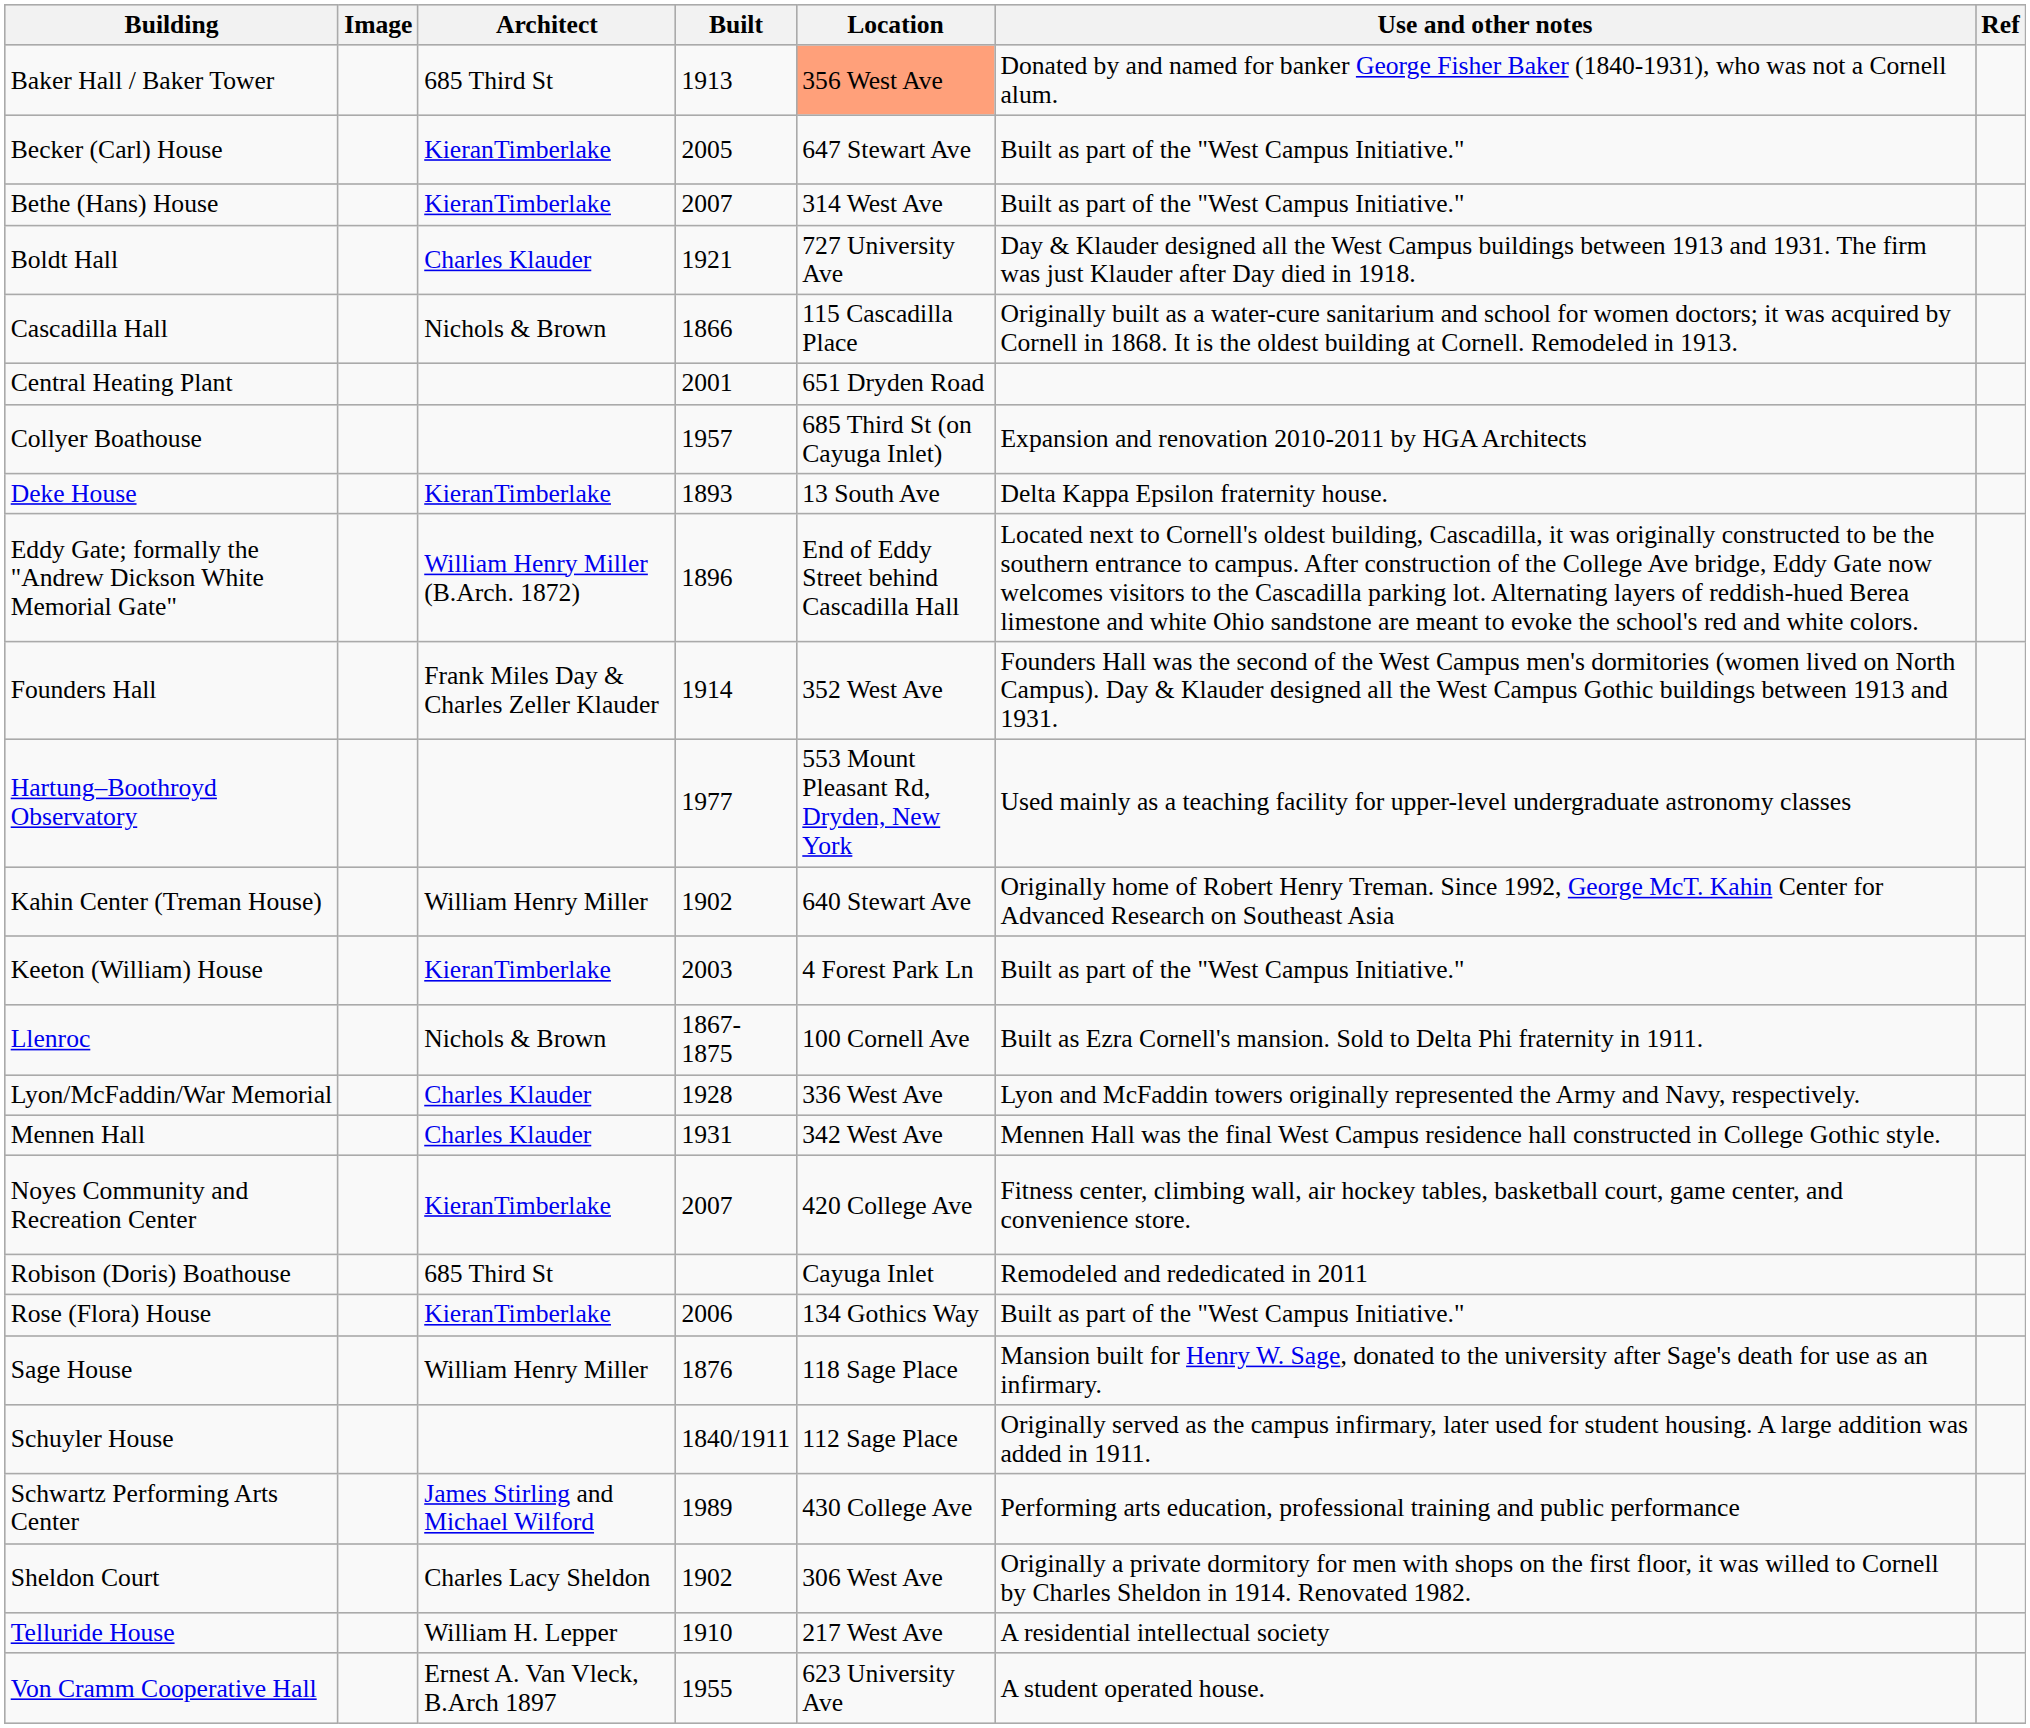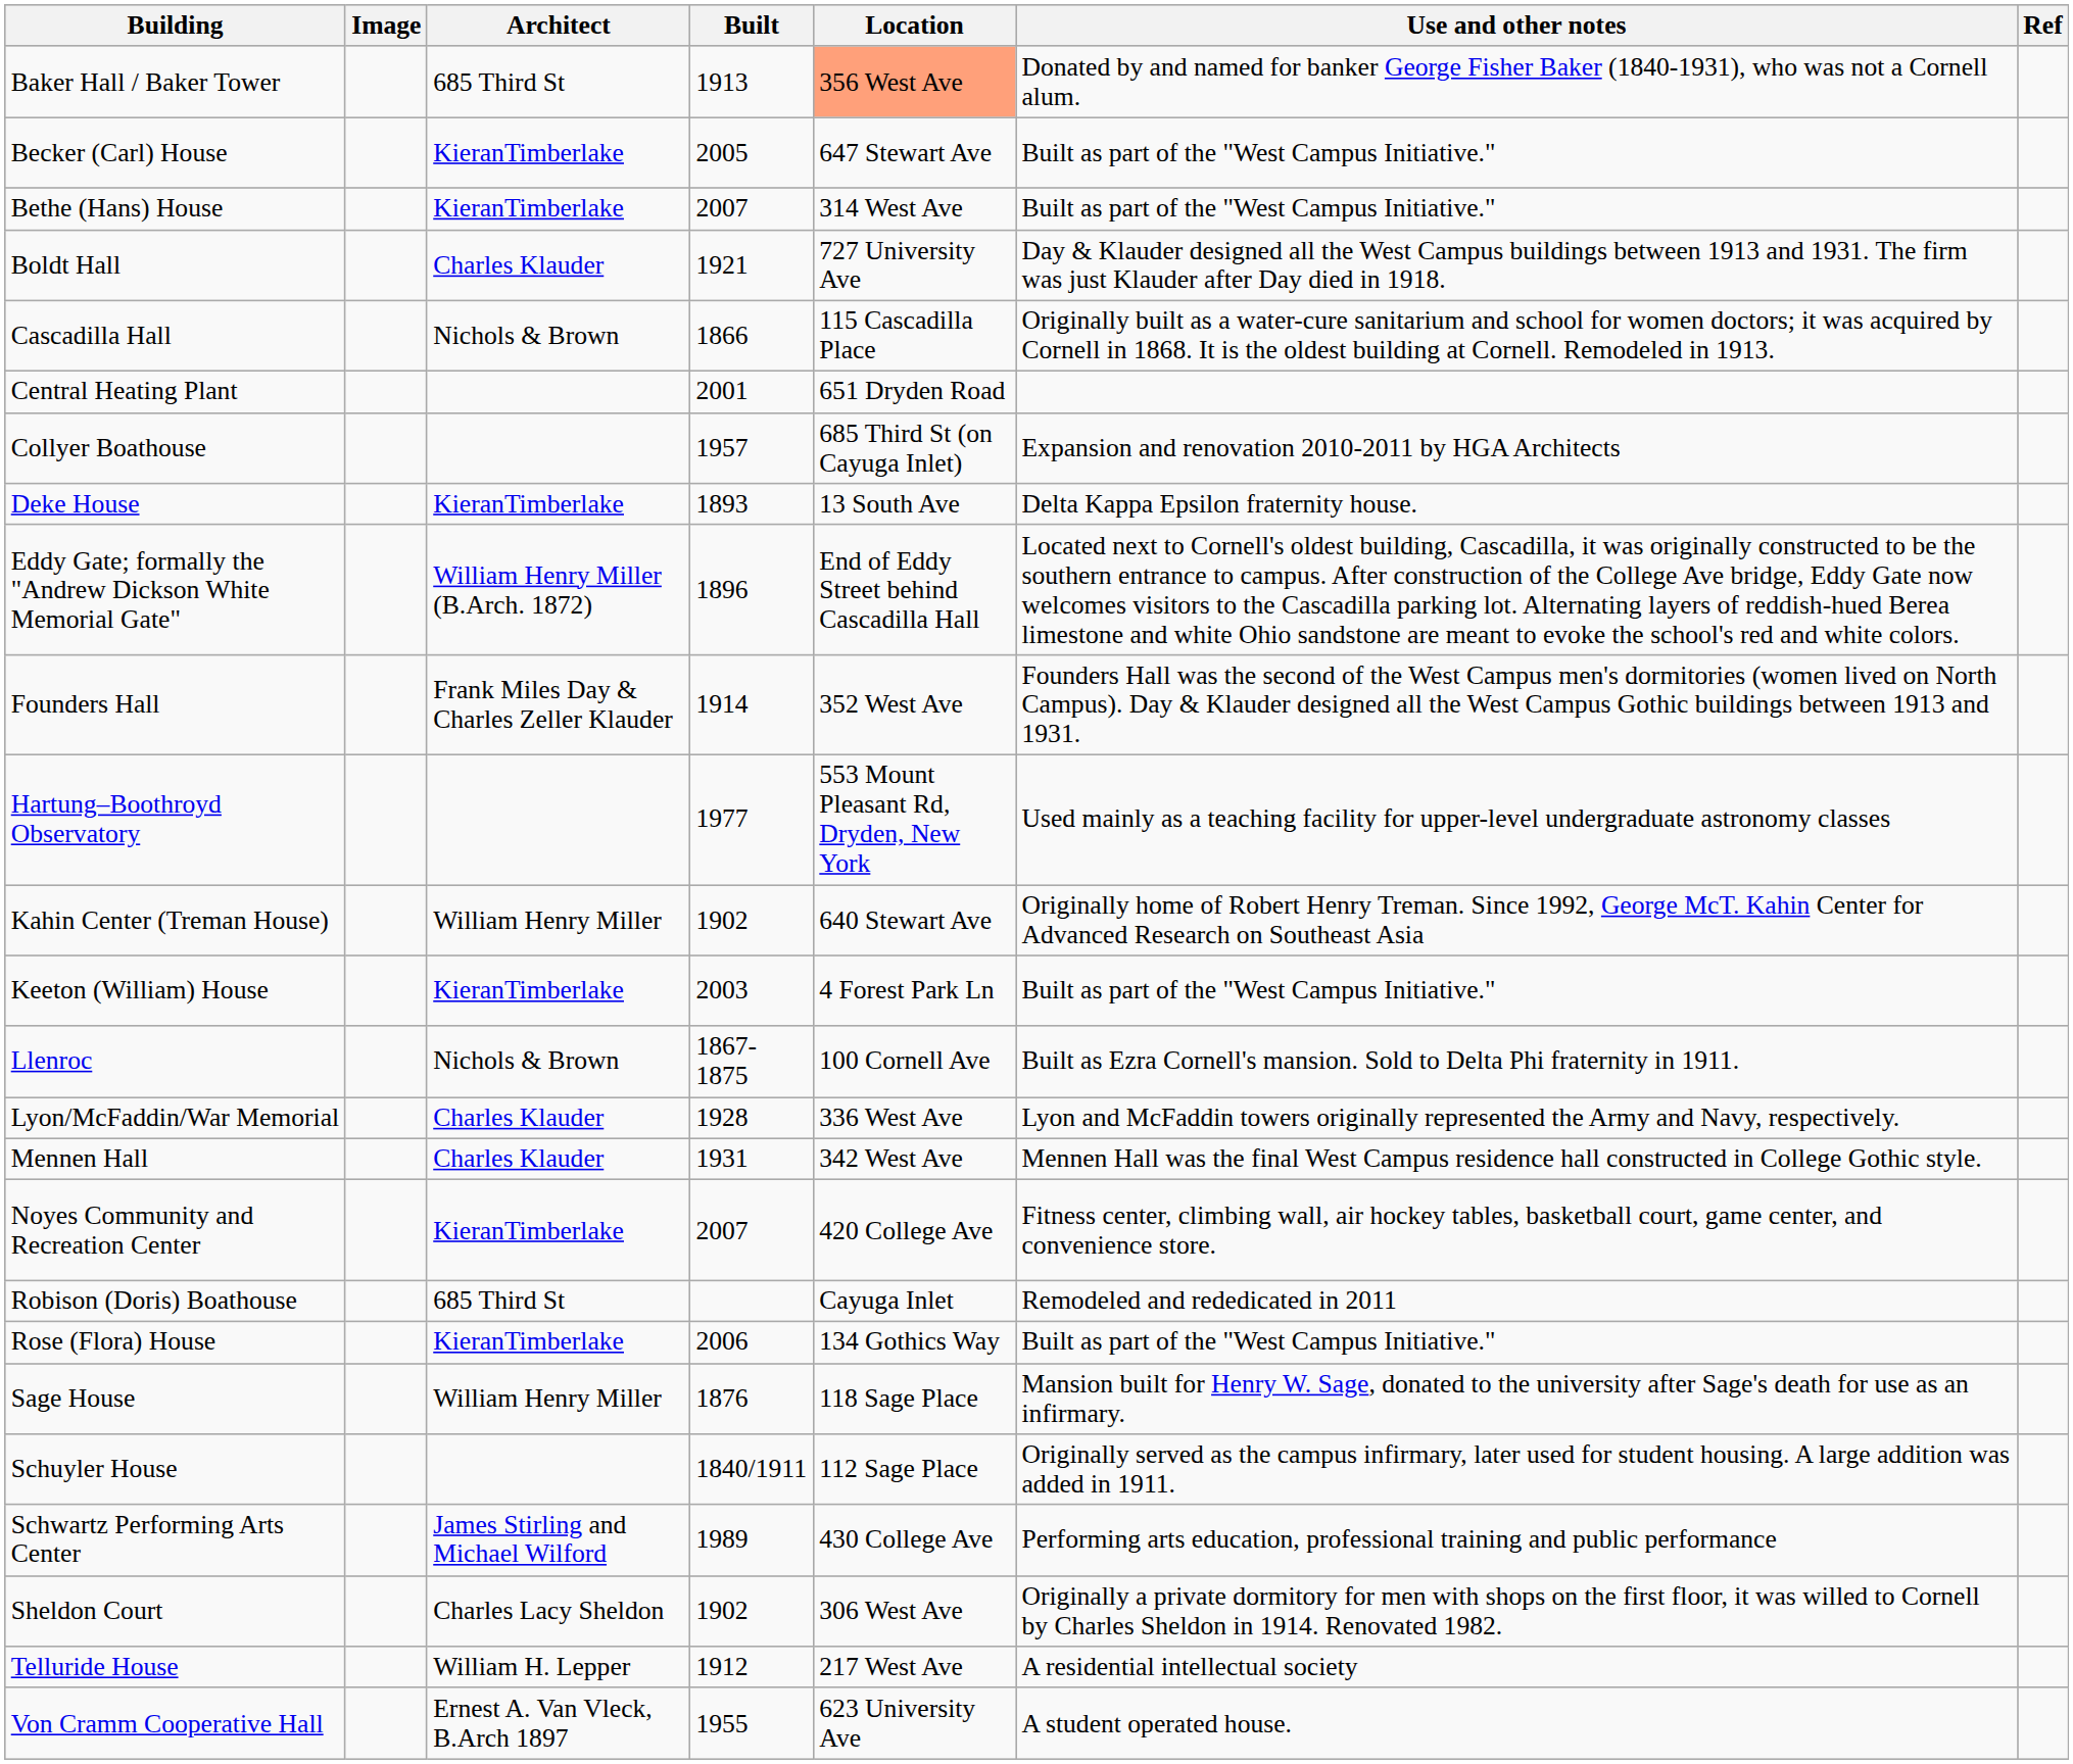 <table class="wikitable sortable" style="width:100%;">
 <tr>
 <th>Building</th>
 <th class="unsortable">Image</th>
 <th>Architect</th>
 <th>Built</th>
 <th>Location</th>
 <th class="unsortable">Use and other notes</th>
 <th class="unsortable">Ref</th>
 </tr>
 <tr>
 <td>Baker Hall / Baker Tower</td>
 <td></td>
 <td>685 Third St</td>
 <td>1913</td>
 <td style="background: lightsalmon;">356 West Ave</td>
 <td>Donated by and named for banker <a href='#'>George Fisher Baker</a> (1840-1931), who was not a Cornell alum.</td>
 <td></td>
 </tr>
 <tr>
 <td>Becker (Carl) House</td>
 <td></td>
 <td><a href='#'>KieranTimberlake</a></td>
 <td>2005</td>
 <td>647 Stewart Ave</td>
 <td>Built as part of the "West Campus Initiative."</td>
 <td><br><br></td>
 </tr>
 <tr>
 <td>Bethe (Hans) House</td>
 <td></td>
 <td><a href='#'>KieranTimberlake</a></td>
 <td>2007</td>
 <td>314 West Ave</td>
 <td>Built as part of the "West Campus Initiative."</td>
 <td><br></td>
 </tr>
 <tr>
 <td>Boldt Hall</td>
 <td></td>
 <td><a href='#'>Charles Klauder</a></td>
 <td>1921</td>
 <td>727 University Ave</td>
 <td>Day & Klauder designed all the West Campus buildings between 1913 and 1931. The firm was just Klauder after Day died in 1918.</td>
 <td></td>
 </tr>
 <tr>
 <td>Cascadilla Hall</td>
 <td></td>
 <td>Nichols & Brown</td>
 <td>1866</td>
 <td>115 Cascadilla Place</td>
 <td>Originally built as a water-cure sanitarium and school for women doctors; it was acquired by Cornell in 1868. It is the oldest building at Cornell. Remodeled in 1913.</td>
 <td></td>
 </tr>
 <tr>
 <td>Central Heating Plant</td>
 <td></td>
 <td></td>
 <td>2001</td>
 <td>651 Dryden Road</td>
 <td></td>
 <td></td>
 </tr>
 <tr>
 <td>Collyer Boathouse</td>
 <td></td>
 <td></td>
 <td>1957</td>
 <td>685 Third St (on Cayuga Inlet)</td>
 <td>Expansion and renovation 2010-2011 by HGA Architects</td>
 <td><br></td>
 </tr>
 <tr>
 <td><a href='#'>Deke House</a></td>
 <td></td>
 <td><a href='#'>KieranTimberlake</a></td>
 <td>1893</td>
 <td>13 South Ave</td>
 <td>Delta Kappa Epsilon fraternity house.</td>
 <td></td>
 </tr>
 <tr>
 <td>Eddy Gate; formally the "Andrew Dickson White Memorial Gate"</td>
 <td></td>
 <td><a href='#'>William Henry Miller</a> (B.Arch. 1872)</td>
 <td>1896</td>
 <td>End of Eddy Street behind Cascadilla Hall</td>
 <td>Located next to Cornell's oldest building, Cascadilla, it was originally constructed to be the southern entrance to campus. After construction of the College Ave bridge, Eddy Gate now welcomes visitors to the Cascadilla parking lot. Alternating layers of reddish-hued Berea limestone and white Ohio sandstone are meant to evoke the school's red and white colors.</td>
 <td></td>
 </tr>
 <tr>
 <td>Founders Hall</td>
 <td></td>
 <td>Frank Miles Day & Charles Zeller Klauder</td>
 <td>1914</td>
 <td>352 West Ave</td>
 <td>Founders Hall was the second of the West Campus men's dormitories (women lived on North Campus). Day & Klauder designed all the West Campus Gothic buildings between 1913 and 1931.</td>
 <td></td>
 </tr>
 <tr>
 <td><a href='#'>Hartung–Boothroyd Observatory</a></td>
 <td></td>
 <td></td>
 <td>1977</td>
 <td>553 Mount Pleasant Rd, <a href='#'>Dryden, New York</a></td>
 <td>Used mainly as a teaching facility for upper-level undergraduate astronomy classes</td>
 <td></td>
 </tr>
 <tr>
 <td>Kahin Center (Treman House)</td>
 <td></td>
 <td>William Henry Miller</td>
 <td>1902</td>
 <td>640 Stewart Ave</td>
 <td>Originally home of Robert Henry Treman. Since 1992, <a href='#'>George McT. Kahin</a> Center for Advanced Research on Southeast Asia</td>
 <td><br></td>
 </tr>
 <tr>
 <td>Keeton (William) House</td>
 <td></td>
 <td><a href='#'>KieranTimberlake</a></td>
 <td>2003</td>
 <td>4 Forest Park Ln</td>
 <td>Built as part of the "West Campus Initiative."</td>
 <td><br><br></td>
 </tr>
 <tr>
 <td><a href='#'>Llenroc</a></td>
 <td></td>
 <td>Nichols & Brown</td>
 <td>1867-1875</td>
 <td>100 Cornell Ave</td>
 <td>Built as Ezra Cornell's mansion. Sold to Delta Phi fraternity in 1911.</td>
 <td></td>
 </tr>
 <tr>
 <td>Lyon/McFaddin/War Memorial</td>
 <td></td>
 <td><a href='#'>Charles Klauder</a></td>
 <td>1928</td>
 <td>336 West Ave</td>
 <td>Lyon and McFaddin towers originally represented the Army and Navy, respectively.</td>
 <td></td>
 </tr>
 <tr>
 <td>Mennen Hall</td>
 <td></td>
 <td><a href='#'>Charles Klauder</a></td>
 <td>1931</td>
 <td>342 West Ave</td>
 <td>Mennen Hall was the final West Campus residence hall constructed in College Gothic style.</td>
 <td></td>
 </tr>
 <tr>
 <td>Noyes Community and Recreation Center</td>
 <td></td>
 <td><a href='#'>KieranTimberlake</a></td>
 <td>2007</td>
 <td>420 College Ave</td>
 <td>Fitness center, climbing wall, air hockey tables, basketball court, game center, and convenience store.</td>
 <td><br><br><br></td>
 </tr>
 <tr>
 <td>Robison (Doris) Boathouse</td>
 <td></td>
 <td>685 Third St</td>
 <td></td>
 <td>Cayuga Inlet</td>
 <td>Remodeled and rededicated in 2011</td>
 <td></td>
 </tr>
 <tr>
 <td>Rose (Flora) House</td>
 <td></td>
 <td><a href='#'>KieranTimberlake</a></td>
 <td>2006</td>
 <td>134 Gothics Way</td>
 <td>Built as part of the "West Campus Initiative."</td>
 <td><br></td>
 </tr>
 <tr>
 <td>Sage House</td>
 <td></td>
 <td>William Henry Miller</td>
 <td>1876</td>
 <td>118 Sage Place</td>
 <td>Mansion built for <a href='#'>Henry W. Sage</a>, donated to the university after Sage's death for use as an infirmary.</td>
 <td></td>
 </tr>
 <tr>
 <td>Schuyler House</td>
 <td></td>
 <td></td>
 <td>1840/1911</td>
 <td>112 Sage Place</td>
 <td>Originally served as the campus infirmary, later used for student housing. A large addition was added in 1911.</td>
 <td></td>
 </tr>
 <tr>
 <td>Schwartz Performing Arts Center</td>
 <td></td>
 <td><a href='#'>James Stirling</a> and <a href='#'>Michael Wilford</a></td>
 <td>1989</td>
 <td>430 College Ave</td>
 <td>Performing arts education, professional training and public performance</td>
 <td><br></td>
 </tr>
 <tr>
 <td>Sheldon Court</td>
 <td></td>
 <td>Charles Lacy Sheldon</td>
 <td>1902</td>
 <td>306 West Ave</td>
 <td>Originally a private dormitory for men with shops on the first floor, it was willed to Cornell by Charles Sheldon in 1914. Renovated 1982.</td>
 <td><br></td>
 </tr>
 <tr>
 <td><a href='#'>Telluride House</a></td>
 <td></td>
 <td>William H. Lepper</td>
-<td>1910</td>
+<td>1912</td>
 <td>217 West Ave</td>
 <td>A residential intellectual society</td>
 <td></td>
 </tr>
 <tr>
 <td><a href='#'>Von Cramm Cooperative Hall</a></td>
 <td></td>
 <td>Ernest A. Van Vleck, B.Arch 1897</td>
 <td>1955</td>
 <td>623 University Ave</td>
 <td>A student operated house.</td>
 <td></td>
 </tr>
 </table>
